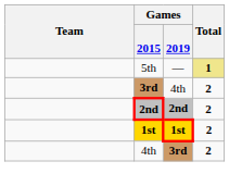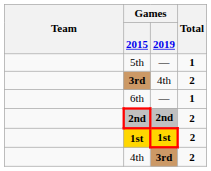 <table class="wikitable" style="font-size:90%; text-align:center;">
 <tr>
 <th rowspan=2 width=150>Team</th>
 <th colspan=2 >Games</th>
 <th rowspan=2>Total</th>
 </tr>
 <tr>
 <th><br><a href='#'>2015</a></th>
 <th><br><a href='#'>2019</a></th>
 </tr>
 <tr>
 <td align=left></td>
 <td>5th</td>
 <td>—</td>
-<td style="background: khaki;"><strong>1</strong></td>
+<td><strong>1</strong></td>
 </tr>
 <tr>
 <td align=left></td>
 <td bgcolor=#cc9966><strong>3rd</strong></td>
 <td>4th</td>
 <td><strong>2</strong></td>
+</tr>
+<tr>
+<td align=left></td>
+<td>6th</td>
+<td>—</td>
+<td><strong>1</strong></td>
 </tr>
 <tr>
 <td align=left></td>
 <td style="border: 3px solid red" bgcolor=Silver><strong>2nd</strong></td>
 <td bgcolor=Silver><strong>2nd</strong></td>
 <td><strong>2</strong></td>
 </tr>
 <tr>
 <td align=left></td>
 <td bgcolor=Gold><strong>1st</strong></td>
 <td style="border: 3px solid red" bgcolor=Gold><strong>1st</strong></td>
 <td><strong>2</strong></td>
 </tr>
 <tr>
 <td align=left></td>
 <td>4th</td>
 <td bgcolor=#cc9966><strong>3rd</strong></td>
 <td><strong>2</strong></td>
 </tr>
 </table>
